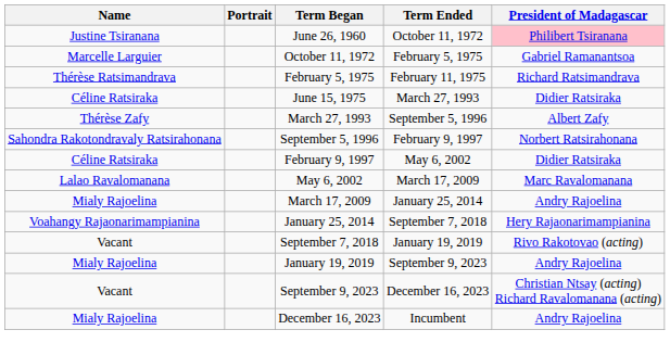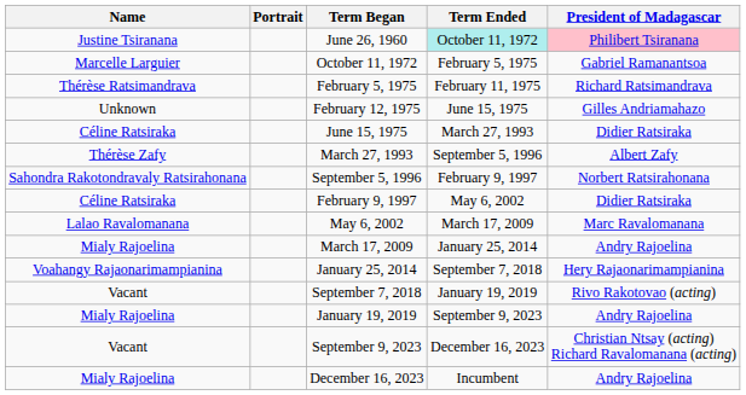 <table class="wikitable" style="text-align:center">
 <tr>
 <th>Name</th>
 <th>Portrait</th>
 <th>Term Began</th>
 <th>Term Ended</th>
 <th><a href='#'>President of Madagascar</a></th>
 </tr>
 <tr>
 <td><a href='#'>Justine Tsiranana</a></td>
 <td></td>
 <td>June 26, 1960</td>
-<td>October 11, 1972</td>
+<td style="background: paleturquoise;">October 11, 1972</td>
 <td style="background: pink;"><a href='#'>Philibert Tsiranana</a></td>
 </tr>
 <tr>
 <td><a href='#'>Marcelle Larguier</a></td>
 <td></td>
 <td>October 11, 1972</td>
 <td>February 5, 1975</td>
 <td><a href='#'>Gabriel Ramanantsoa</a></td>
 </tr>
 <tr>
 <td><a href='#'>Thérèse Ratsimandrava</a></td>
 <td></td>
 <td>February 5, 1975</td>
 <td>February 11, 1975</td>
 <td><a href='#'>Richard Ratsimandrava</a></td>
+</tr>
+<tr>
+<td>Unknown</td>
+<td></td>
+<td>February 12, 1975</td>
+<td>June 15, 1975</td>
+<td><a href='#'>Gilles Andriamahazo</a></td>
 </tr>
 <tr>
 <td><a href='#'>Céline Ratsiraka</a></td>
 <td></td>
 <td>June 15, 1975</td>
 <td>March 27, 1993</td>
 <td><a href='#'>Didier Ratsiraka</a></td>
 </tr>
 <tr>
 <td><a href='#'>Thérèse Zafy</a></td>
 <td></td>
 <td>March 27, 1993</td>
 <td>September 5, 1996</td>
 <td><a href='#'>Albert Zafy</a></td>
 </tr>
 <tr>
 <td><a href='#'>Sahondra Rakotondravaly Ratsirahonana</a></td>
 <td></td>
 <td>September 5, 1996</td>
 <td>February 9, 1997</td>
 <td><a href='#'>Norbert Ratsirahonana</a></td>
 </tr>
 <tr>
 <td><a href='#'>Céline Ratsiraka</a></td>
 <td></td>
 <td>February 9, 1997</td>
 <td>May 6, 2002</td>
 <td><a href='#'>Didier Ratsiraka</a></td>
 </tr>
 <tr>
 <td><a href='#'>Lalao Ravalomanana</a></td>
 <td></td>
 <td>May 6, 2002</td>
 <td>March 17, 2009</td>
 <td><a href='#'>Marc Ravalomanana</a></td>
 </tr>
 <tr>
 <td><a href='#'>Mialy Rajoelina</a></td>
 <td></td>
 <td>March 17, 2009</td>
 <td>January 25, 2014</td>
 <td><a href='#'>Andry Rajoelina</a></td>
 </tr>
 <tr>
 <td><a href='#'>Voahangy Rajaonarimampianina</a></td>
 <td></td>
 <td>January 25, 2014</td>
 <td>September 7, 2018</td>
 <td><a href='#'>Hery Rajaonarimampianina</a></td>
 </tr>
 <tr>
 <td>Vacant</td>
 <td></td>
 <td>September 7, 2018</td>
 <td>January 19, 2019</td>
 <td><a href='#'>Rivo Rakotovao</a> (<em>acting</em>)</td>
 </tr>
 <tr>
 <td><a href='#'>Mialy Rajoelina</a></td>
 <td></td>
 <td>January 19, 2019</td>
 <td>September 9, 2023</td>
 <td><a href='#'>Andry Rajoelina</a></td>
 </tr>
 <tr>
 <td>Vacant</td>
 <td></td>
 <td>September 9, 2023</td>
 <td>December 16, 2023</td>
 <td><a href='#'>Christian Ntsay</a> (<em>acting</em>)<br><a href='#'>Richard Ravalomanana</a> (<em>acting</em>)</td>
 </tr>
 <tr>
 <td><a href='#'>Mialy Rajoelina</a></td>
 <td></td>
 <td>December 16, 2023</td>
 <td>Incumbent</td>
 <td><a href='#'>Andry Rajoelina</a></td>
 </tr>
 </table>
